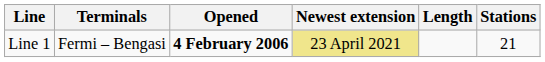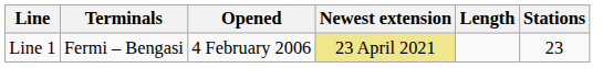 <table class="wikitable" style="text-align:center;">
 <tr>
 <th>Line</th>
 <th>Terminals</th>
 <th>Opened</th>
 <th>Newest extension</th>
 <th>Length</th>
 <th>Stations</th>
 </tr>
 <tr>
 <td>Line 1</td>
 <td>Fermi – Bengasi</td>
-<td><strong>4 February 2006</strong></td>
+<td>4 February 2006</td>
 <td style="background: khaki;">23 April 2021</td>
 <td></td>
-<td>21</td>
+<td>23</td>
 </tr>
 </table>
